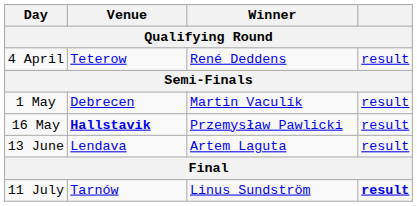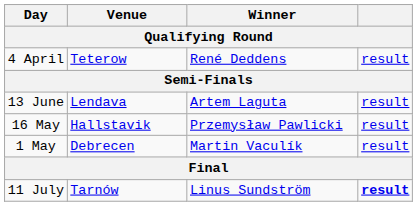 <table class=wikitable>
 <tr>
 <th>Day</th>
 <th width=110px>Venue</th>
 <th width=160px>Winner</th>
 <th width=40px></th>
 </tr>
 <tr>
 <th colspan=4>Qualifying Round</th>
 </tr>
 <tr>
 <td align=center>4 April</td>
 <td> <a href='#'>Teterow</a></td>
 <td> <a href='#'>René Deddens</a></td>
 <td align=center><a href='#'>result</a></td>
 </tr>
 <tr>
 <th colspan=4>Semi-Finals</th>
 </tr>
 <tr>
-<td align=center>1 May</td>
-<td> <a href='#'>Debrecen</a></td>
-<td> <a href='#'>Martin Vaculík</a></td>
+<td align=center>13 June</td>
+<td> <a href='#'>Lendava</a></td>
+<td> <a href='#'>Artem Laguta</a></td>
 <td align=center><a href='#'>result</a></td>
 </tr>
 <tr>
 <td align=center>16 May</td>
-<td><strong> <a href='#'>Hallstavik</a></strong></td>
+<td> <a href='#'>Hallstavik</a></td>
 <td> <a href='#'>Przemysław Pawlicki</a></td>
 <td align=center><a href='#'>result</a></td>
 </tr>
 <tr>
-<td align=center>13 June</td>
-<td> <a href='#'>Lendava</a></td>
-<td> <a href='#'>Artem Laguta</a></td>
+<td align=center>1 May</td>
+<td> <a href='#'>Debrecen</a></td>
+<td> <a href='#'>Martin Vaculík</a></td>
 <td align=center><a href='#'>result</a></td>
 </tr>
 <tr>
 <th colspan=4>Final</th>
 </tr>
 <tr>
 <td align=center>11 July</td>
 <td> <a href='#'>Tarnów</a></td>
 <td> <a href='#'>Linus Sundström</a></td>
 <td align=center><strong><a href='#'>result</a></strong></td>
 </tr>
 </table>
